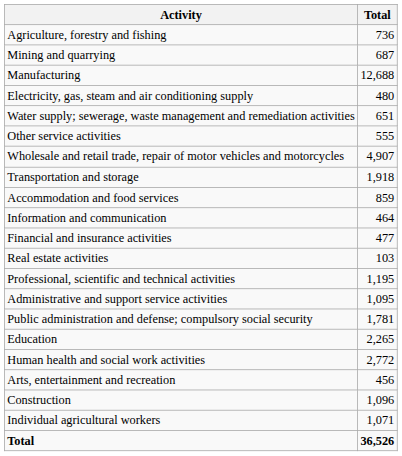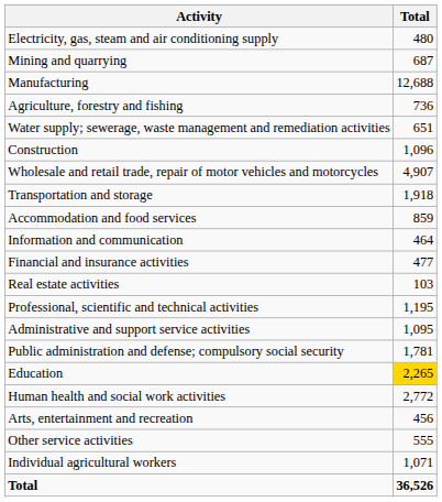 <table class="wikitable sortable" style="font-size:95%;">
 <tr>
 <th>Activity</th>
 <th>Total</th>
 </tr>
 <tr>
-<td>Agriculture, forestry and fishing</td>
-<td align="right">736</td>
+<td>Electricity, gas, steam and air conditioning supply</td>
+<td align="right">480</td>
 </tr>
 <tr>
 <td>Mining and quarrying</td>
 <td align="right">687</td>
 </tr>
 <tr>
 <td>Manufacturing</td>
 <td align="right">12,688</td>
 </tr>
 <tr>
-<td>Electricity, gas, steam and air conditioning supply</td>
-<td align="right">480</td>
+<td>Agriculture, forestry and fishing</td>
+<td align="right">736</td>
 </tr>
 <tr>
 <td>Water supply; sewerage, waste management and remediation activities</td>
 <td align="right">651</td>
 </tr>
 <tr>
-<td>Other service activities</td>
-<td align="right">555</td>
+<td>Construction</td>
+<td align="right">1,096</td>
 </tr>
 <tr>
 <td>Wholesale and retail trade, repair of motor vehicles and motorcycles</td>
 <td align="right">4,907</td>
 </tr>
 <tr>
 <td>Transportation and storage</td>
 <td align="right">1,918</td>
 </tr>
 <tr>
 <td>Accommodation and food services</td>
 <td align="right">859</td>
 </tr>
 <tr>
 <td>Information and communication</td>
 <td align="right">464</td>
 </tr>
 <tr>
 <td>Financial and insurance activities</td>
 <td align="right">477</td>
 </tr>
 <tr>
 <td>Real estate activities</td>
 <td align="right">103</td>
 </tr>
 <tr>
 <td>Professional, scientific and technical activities</td>
 <td align="right">1,195</td>
 </tr>
 <tr>
 <td>Administrative and support service activities</td>
 <td align="right">1,095</td>
 </tr>
 <tr>
 <td>Public administration and defense; compulsory social security</td>
 <td align="right">1,781</td>
 </tr>
 <tr>
 <td>Education</td>
-<td align="right">2,265</td>
+<td align="right" style="background: gold;">2,265</td>
 </tr>
 <tr>
 <td>Human health and social work activities</td>
 <td align="right">2,772</td>
 </tr>
 <tr>
 <td>Arts, entertainment and recreation</td>
 <td align="right">456</td>
 </tr>
 <tr>
-<td>Construction</td>
-<td align="right">1,096</td>
+<td>Other service activities</td>
+<td align="right">555</td>
 </tr>
 <tr>
 <td>Individual agricultural workers</td>
 <td align="right">1,071</td>
 </tr>
 <tr class="sortbottom">
 <td><strong>Total</strong></td>
 <td align="right"><strong>36,526</strong></td>
 </tr>
 </table>
